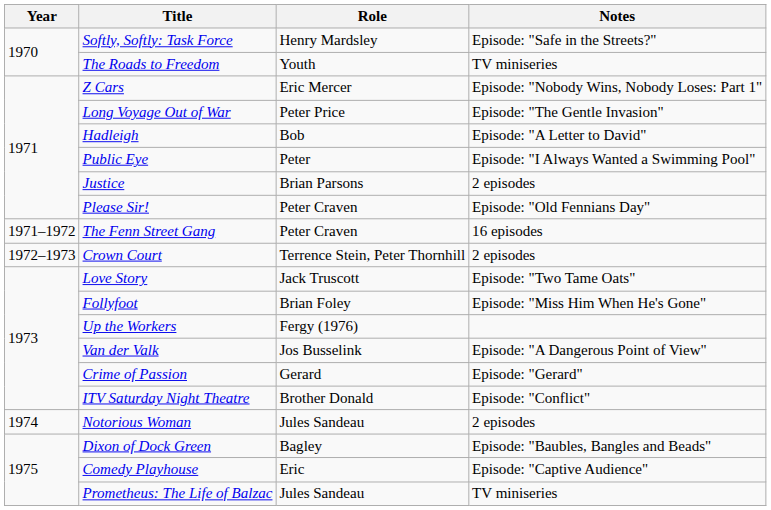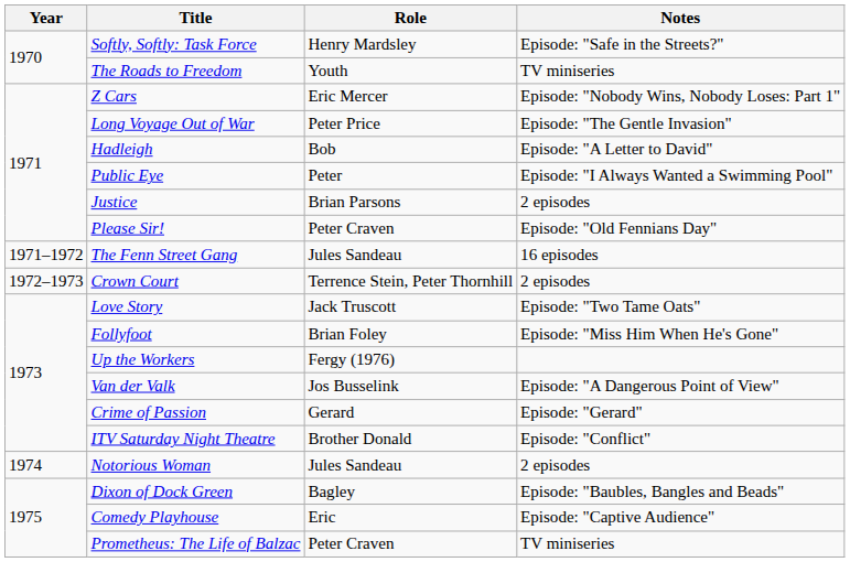 <table class="wikitable">
 <tr>
 <th>Year</th>
 <th>Title</th>
 <th>Role</th>
 <th>Notes</th>
 </tr>
 <tr>
 <td rowspan=2>1970</td>
 <td><em><a href='#'>Softly, Softly: Task Force</a></em></td>
 <td>Henry Mardsley</td>
 <td>Episode: "Safe in the Streets?"</td>
 </tr>
 <tr>
 <td><em><a href='#'>The Roads to Freedom</a></em></td>
 <td>Youth</td>
 <td>TV miniseries</td>
 </tr>
 <tr>
 <td rowspan=6>1971</td>
 <td><em><a href='#'>Z Cars</a></em></td>
 <td>Eric Mercer</td>
 <td>Episode: "Nobody Wins, Nobody Loses: Part 1"</td>
 </tr>
 <tr>
 <td><em><a href='#'>Long Voyage Out of War</a></em></td>
 <td>Peter Price</td>
 <td>Episode: "The Gentle Invasion"</td>
 </tr>
 <tr>
 <td><em><a href='#'>Hadleigh</a></em></td>
 <td>Bob</td>
 <td>Episode: "A Letter to David"</td>
 </tr>
 <tr>
 <td><em><a href='#'>Public Eye</a></em></td>
 <td>Peter</td>
 <td>Episode: "I Always Wanted a Swimming Pool"</td>
 </tr>
 <tr>
 <td><em><a href='#'>Justice</a></em></td>
 <td>Brian Parsons</td>
 <td>2 episodes</td>
 </tr>
 <tr>
 <td><em><a href='#'>Please Sir!</a></em></td>
 <td>Peter Craven</td>
 <td>Episode: "Old Fennians Day"</td>
 </tr>
 <tr>
 <td>1971–1972</td>
 <td><em><a href='#'>The Fenn Street Gang</a></em></td>
-<td>Peter Craven</td>
+<td>Jules Sandeau</td>
 <td>16 episodes</td>
 </tr>
 <tr>
 <td>1972–1973</td>
 <td><em><a href='#'>Crown Court</a></em></td>
 <td>Terrence Stein, Peter Thornhill</td>
 <td>2 episodes</td>
 </tr>
 <tr>
 <td rowspan=6>1973</td>
 <td><em><a href='#'>Love Story</a></em></td>
 <td>Jack Truscott</td>
 <td>Episode: "Two Tame Oats"</td>
 </tr>
 <tr>
 <td><em><a href='#'>Follyfoot</a></em></td>
 <td>Brian Foley</td>
 <td>Episode: "Miss Him When He's Gone"</td>
 </tr>
 <tr>
 <td><em><a href='#'>Up the Workers</a></em></td>
 <td>Fergy (1976)</td>
 <td></td>
 </tr>
 <tr>
 <td><em><a href='#'>Van der Valk</a></em></td>
 <td>Jos Busselink</td>
 <td>Episode: "A Dangerous Point of View"</td>
 </tr>
 <tr>
 <td><em><a href='#'>Crime of Passion</a></em></td>
 <td>Gerard</td>
 <td>Episode: "Gerard"</td>
 </tr>
 <tr>
 <td><em><a href='#'>ITV Saturday Night Theatre</a></em></td>
 <td>Brother Donald</td>
 <td>Episode: "Conflict"</td>
 </tr>
 <tr>
 <td>1974</td>
 <td><em><a href='#'>Notorious Woman</a></em></td>
 <td>Jules Sandeau</td>
 <td>2 episodes</td>
 </tr>
 <tr>
 <td rowspan=3>1975</td>
 <td><em><a href='#'>Dixon of Dock Green</a></em></td>
 <td>Bagley</td>
 <td>Episode: "Baubles, Bangles and Beads"</td>
 </tr>
 <tr>
 <td><em><a href='#'>Comedy Playhouse</a></em></td>
 <td>Eric</td>
 <td>Episode: "Captive Audience"</td>
 </tr>
 <tr>
 <td><em><a href='#'>Prometheus: The Life of Balzac</a></em></td>
-<td>Jules Sandeau</td>
+<td>Peter Craven</td>
 <td>TV miniseries</td>
 </tr>
 </table>
